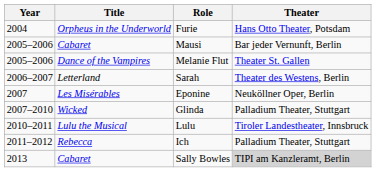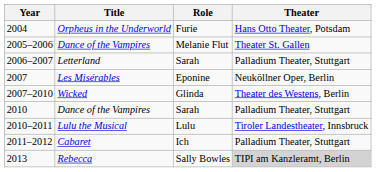 <table class="wikitable">
 <tr>
 <th>Year</th>
 <th>Title</th>
 <th>Role</th>
 <th>Theater</th>
 </tr>
 <tr>
 <td>2004</td>
 <td><em><a href='#'>Orpheus in the Underworld</a></em></td>
 <td>Furie</td>
 <td><a href='#'>Hans Otto Theater</a>, Potsdam</td>
 </tr>
 <tr>
 <td>2005–2006</td>
-<td><em><a href='#'>Cabaret</a></em></td>
-<td>Mausi</td>
-<td>Bar jeder Vernunft, Berlin</td>
-</tr>
-<tr>
-<td>2005–2006</td>
 <td><em><a href='#'>Dance of the Vampires</a></em></td>
 <td>Melanie Flut</td>
 <td><a href='#'>Theater St. Gallen</a></td>
 </tr>
 <tr>
 <td>2006–2007</td>
 <td><em>Letterland</em></td>
 <td>Sarah</td>
-<td><a href='#'>Theater des Westens</a>, Berlin</td>
+<td>Palladium Theater, Stuttgart</td>
 </tr>
 <tr>
 <td>2007</td>
 <td><em><a href='#'>Les Misérables</a></em></td>
 <td>Eponine</td>
 <td>Neuköllner Oper, Berlin</td>
 </tr>
 <tr>
 <td>2007–2010</td>
 <td><em><a href='#'>Wicked</a></em></td>
 <td>Glinda</td>
+<td><a href='#'>Theater des Westens</a>, Berlin</td>
+</tr>
+<tr>
+<td>2010</td>
+<td><em>Dance of the Vampires</em></td>
+<td>Sarah</td>
 <td>Palladium Theater, Stuttgart</td>
 </tr>
 <tr>
 <td>2010–2011</td>
 <td><em><a href='#'>Lulu the Musical</a></em></td>
 <td>Lulu</td>
 <td><a href='#'>Tiroler Landestheater</a>, Innsbruck</td>
 </tr>
 <tr>
 <td>2011–2012</td>
-<td><em><a href='#'>Rebecca</a></em></td>
+<td><em><a href='#'>Cabaret</a></em></td>
 <td>Ich</td>
 <td>Palladium Theater, Stuttgart</td>
 </tr>
 <tr>
 <td>2013</td>
-<td><em><a href='#'>Cabaret</a></em></td>
+<td><em><a href='#'>Rebecca</a></em></td>
 <td>Sally Bowles</td>
 <td style="background: lightgrey;">TIPI am Kanzleramt, Berlin</td>
 </tr>
 </table>
